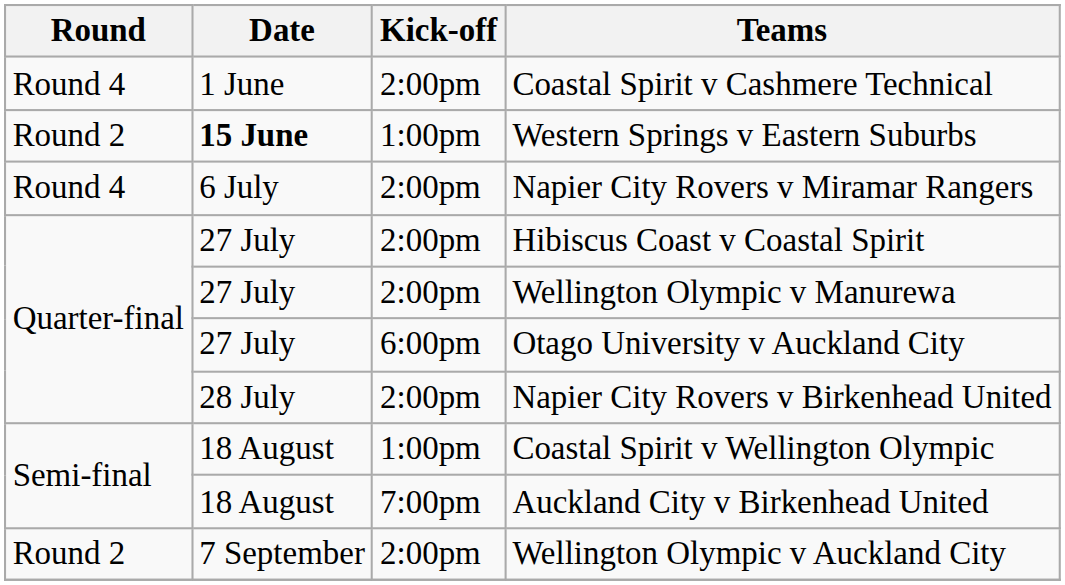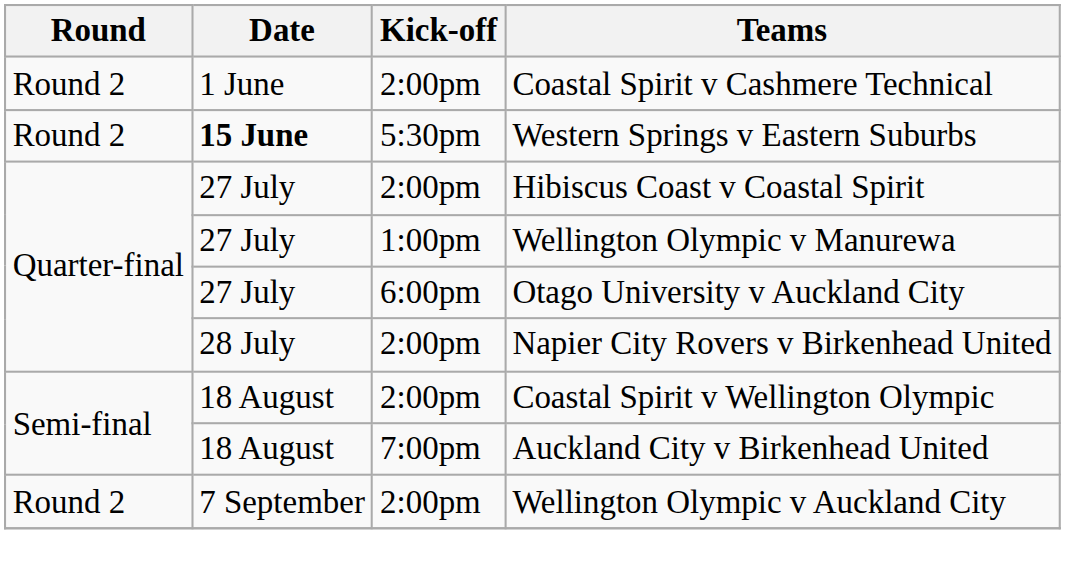 <table class="wikitable">
 <tr>
 <th>Round</th>
 <th>Date</th>
 <th>Kick-off</th>
 <th>Teams</th>
 </tr>
 <tr>
-<td rowspan=1>Round 4</td>
+<td rowspan=1>Round 2</td>
 <td>1 June</td>
 <td>2:00pm</td>
 <td>Coastal Spirit v Cashmere Technical</td>
 </tr>
 <tr>
 <td rowspan=1>Round 2</td>
 <td><strong>15 June</strong></td>
-<td>1:00pm</td>
+<td>5:30pm</td>
 <td>Western Springs v Eastern Suburbs</td>
-</tr>
-<tr>
-<td rowspan=1>Round 4</td>
-<td>6 July</td>
-<td>2:00pm</td>
-<td>Napier City Rovers v Miramar Rangers</td>
 </tr>
 <tr>
 <td rowspan=4>Quarter-final</td>
 <td>27 July</td>
 <td>2:00pm</td>
 <td>Hibiscus Coast v Coastal Spirit</td>
 </tr>
 <tr>
 <td>27 July</td>
-<td>2:00pm</td>
+<td>1:00pm</td>
 <td>Wellington Olympic v Manurewa</td>
 </tr>
 <tr>
 <td>27 July</td>
 <td>6:00pm</td>
 <td>Otago University v Auckland City</td>
 </tr>
 <tr>
 <td>28 July</td>
 <td>2:00pm</td>
 <td>Napier City Rovers v Birkenhead United</td>
 </tr>
 <tr>
 <td rowspan=2>Semi-final</td>
 <td>18 August</td>
-<td>1:00pm</td>
+<td>2:00pm</td>
 <td>Coastal Spirit v Wellington Olympic</td>
 </tr>
 <tr>
 <td>18 August</td>
 <td>7:00pm</td>
 <td>Auckland City v Birkenhead United</td>
 </tr>
 <tr>
 <td rowspan=1>Round 2</td>
 <td>7 September</td>
 <td>2:00pm</td>
 <td>Wellington Olympic v Auckland City</td>
 </tr>
 <tr>
 </tr>
 </table>
